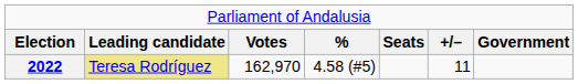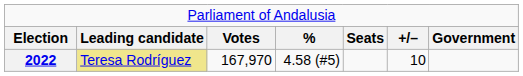 <table class="wikitable" style="text-align:right;">
 <tr>
 <td colspan="8" align="center"><a href='#'>Parliament of Andalusia</a></td>
 </tr>
 <tr>
 <th width="75">Election</th>
 <th>Leading candidate</th>
 <th width="70">Votes</th>
 <th width="70">%</th>
 <th>Seats</th>
 <th width="40">+/–</th>
 <th>Government</th>
 </tr>
 <tr>
 <th><a href='#'>2022</a></th>
 <td align="left" style="background: khaki;"><a href='#'>Teresa Rodríguez</a></td>
-<td>162,970</td>
+<td>167,970</td>
 <td>4.58 (#5)</td>
 <td></td>
-<td>11</td>
+<td>10</td>
 <td></td>
 </tr>
 </table>
